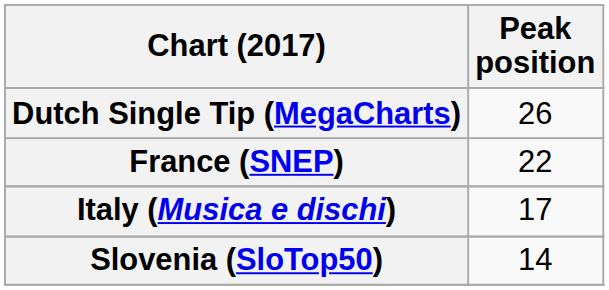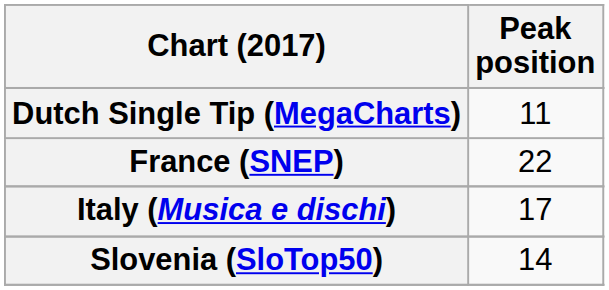 <table class="wikitable sortable plainrowheaders" style="text-align:center">
 <tr>
 <th scope="col">Chart (2017)</th>
 <th scope="col">Peak<br>position</th>
 </tr>
 <tr>
 </tr>
 <tr>
 </tr>
 <tr>
 <th scope="row">Dutch Single Tip (<a href='#'>MegaCharts</a>)</th>
-<td>26</td>
+<td>11</td>
 </tr>
 <tr>
 <th scope="row">France (<a href='#'>SNEP</a>)</th>
 <td>22</td>
 </tr>
 <tr>
 </tr>
 <tr>
 </tr>
 <tr>
 <th scope="row">Italy (<em><a href='#'>Musica e dischi</a></em>)</th>
 <td>17</td>
 </tr>
 <tr>
 </tr>
 <tr>
 </tr>
 <tr>
 <th scope="row">Slovenia (<a href='#'>SloTop50</a>)</th>
 <td>14</td>
 </tr>
 <tr>
 </tr>
 <tr>
 </tr>
 <tr>
 </tr>
 </table>
